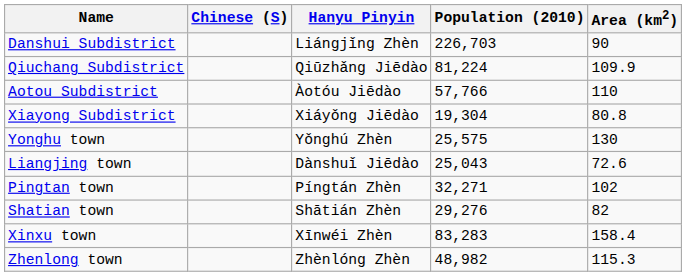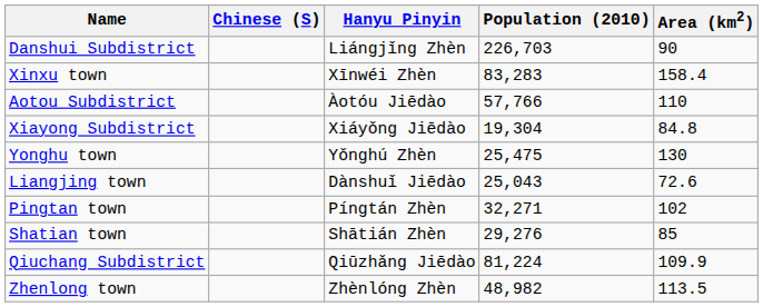 <table class="wikitable">
 <tr>
 <th>Name</th>
 <th><a href='#'>Chinese</a> (<a href='#'>S</a>)</th>
 <th><a href='#'>Hanyu Pinyin</a></th>
 <th>Population (2010)</th>
 <th>Area (km<sup>2</sup>)</th>
 </tr>
 <tr>
 <td><a href='#'>Danshui Subdistrict</a></td>
 <td></td>
 <td>Liángjǐng Zhèn</td>
 <td>226,703</td>
 <td>90</td>
 </tr>
 <tr>
-<td><a href='#'>Qiuchang Subdistrict</a></td>
+<td><a href='#'>Xinxu</a> town</td>
 <td></td>
-<td>Qiūzhǎng Jiēdào</td>
-<td>81,224</td>
-<td>109.9</td>
+<td>Xīnwéi Zhèn</td>
+<td>83,283</td>
+<td>158.4</td>
 </tr>
 <tr>
 <td><a href='#'>Aotou Subdistrict</a></td>
 <td></td>
 <td>Àotóu Jiēdào</td>
 <td>57,766</td>
 <td>110</td>
 </tr>
 <tr>
 <td><a href='#'>Xiayong Subdistrict</a></td>
 <td></td>
 <td>Xiáyǒng Jiēdào</td>
 <td>19,304</td>
-<td>80.8</td>
+<td>84.8</td>
 </tr>
 <tr>
 <td><a href='#'>Yonghu</a> town</td>
 <td></td>
 <td>Yǒnghú Zhèn</td>
-<td>25,575</td>
+<td>25,475</td>
 <td>130</td>
 </tr>
 <tr>
 <td><a href='#'>Liangjing</a> town</td>
 <td></td>
 <td>Dànshuǐ Jiēdào</td>
 <td>25,043</td>
 <td>72.6</td>
 </tr>
 <tr>
 <td><a href='#'>Pingtan</a> town</td>
 <td></td>
 <td>Píngtán Zhèn</td>
 <td>32,271</td>
 <td>102</td>
 </tr>
 <tr>
 <td><a href='#'>Shatian</a> town</td>
 <td></td>
 <td>Shātián Zhèn</td>
 <td>29,276</td>
-<td>82</td>
+<td>85</td>
 </tr>
 <tr>
-<td><a href='#'>Xinxu</a> town</td>
+<td><a href='#'>Qiuchang Subdistrict</a></td>
 <td></td>
-<td>Xīnwéi Zhèn</td>
-<td>83,283</td>
-<td>158.4</td>
+<td>Qiūzhǎng Jiēdào</td>
+<td>81,224</td>
+<td>109.9</td>
 </tr>
 <tr>
 <td><a href='#'>Zhenlong</a> town</td>
 <td></td>
 <td>Zhènlóng Zhèn</td>
 <td>48,982</td>
-<td>115.3</td>
+<td>113.5</td>
 </tr>
 </table>
